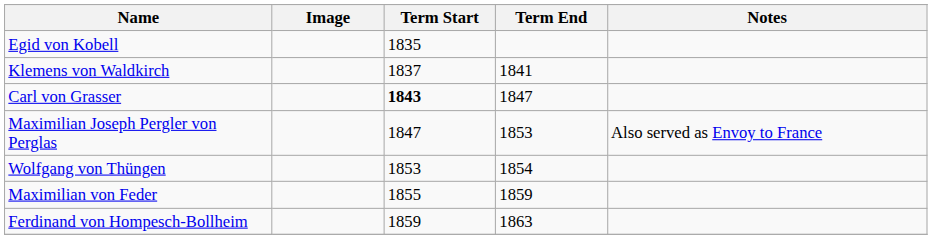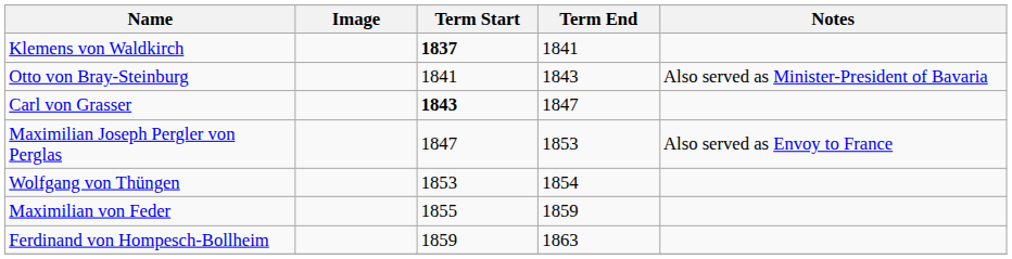 <table class="wikitable">
 <tr>
 </tr>
 <tr class="hintergrundfarbe5">
 <th width="250">Name</th>
 <th width="100">Image</th>
 <th width="100">Term Start</th>
 <th width="100">Term End</th>
 <th width="300">Notes</th>
 </tr>
 <tr>
-<td><a href='#'>Egid von Kobell</a></td>
+<td><a href='#'>Klemens von Waldkirch</a></td>
 <td></td>
-<td>1835</td>
-<td></td>
+<td><strong>1837</strong></td>
+<td>1841</td>
 <td></td>
 </tr>
 <tr>
-<td><a href='#'>Klemens von Waldkirch</a></td>
+<td><a href='#'>Otto von Bray-Steinburg</a></td>
 <td></td>
-<td>1837</td>
 <td>1841</td>
-<td></td>
+<td>1843</td>
+<td>Also served as <a href='#'>Minister-President of Bavaria</a></td>
 </tr>
 <tr>
 <td><a href='#'>Carl von Grasser</a></td>
 <td></td>
 <td><strong>1843</strong></td>
 <td>1847</td>
 <td></td>
 </tr>
 <tr>
 <td><a href='#'>Maximilian Joseph Pergler von Perglas</a></td>
 <td></td>
 <td>1847</td>
 <td>1853</td>
 <td>Also served as <a href='#'>Envoy to France</a></td>
 </tr>
 <tr>
 <td><a href='#'>Wolfgang von Thüngen</a></td>
 <td></td>
 <td>1853</td>
 <td>1854</td>
 <td></td>
 </tr>
 <tr>
 <td><a href='#'>Maximilian von Feder</a></td>
 <td></td>
 <td>1855</td>
 <td>1859</td>
 <td></td>
 </tr>
 <tr>
 <td><a href='#'>Ferdinand von Hompesch-Bollheim</a></td>
 <td></td>
 <td>1859</td>
 <td>1863</td>
 <td></td>
 </tr>
 <tr>
 </tr>
 </table>
